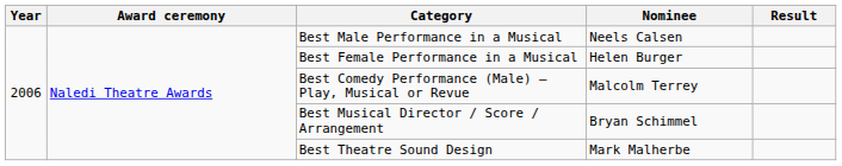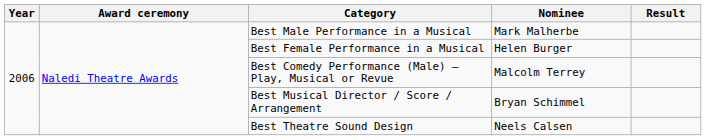 <table class="wikitable" style="width:95%;">
 <tr>
 <th style="width:5%;">Year</th>
 <th style="width:30%;">Award ceremony</th>
 <th style="width:35%;">Category</th>
 <th style="width:20%;">Nominee</th>
 <th style="width:10%;">Result</th>
 </tr>
 <tr>
 <td rowspan="5" style="text-align:center;">2006</td>
 <td rowspan="5"><a href='#'>Naledi Theatre Awards</a></td>
 <td>Best Male Performance in a Musical</td>
-<td>Neels Calsen</td>
+<td>Mark Malherbe</td>
 <td></td>
 </tr>
 <tr>
 <td>Best Female Performance in a Musical</td>
 <td>Helen Burger</td>
 <td></td>
 </tr>
 <tr>
 <td>Best Comedy Performance (Male) – Play, Musical or Revue</td>
 <td>Malcolm Terrey</td>
 <td></td>
 </tr>
 <tr>
 <td>Best Musical Director / Score / Arrangement</td>
 <td>Bryan Schimmel</td>
 <td></td>
 </tr>
 <tr>
 <td>Best Theatre Sound Design</td>
-<td>Mark Malherbe</td>
+<td>Neels Calsen</td>
 <td></td>
 </tr>
 </table>
